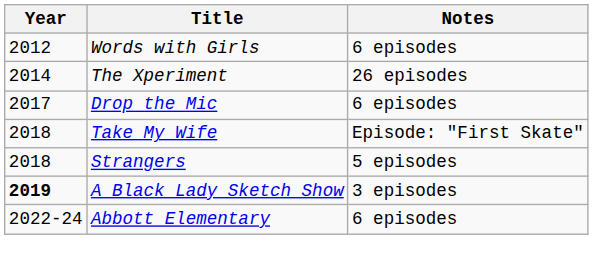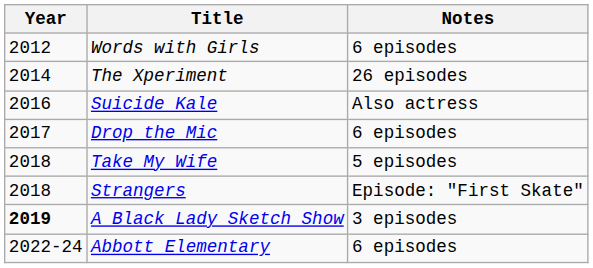 <table class="wikitable">
 <tr>
 <th>Year</th>
 <th>Title</th>
 <th>Notes</th>
 </tr>
 <tr>
 <td>2012</td>
 <td><em> Words with Girls</em></td>
 <td>6 episodes</td>
 </tr>
 <tr>
 <td>2014</td>
 <td><em> The Xperiment</em></td>
 <td>26 episodes</td>
 </tr>
 <tr>
+<td>2016</td>
+<td><em><a href='#'>Suicide Kale</a></em></td>
+<td>Also actress</td>
+</tr>
+<tr>
 <td>2017</td>
 <td><em><a href='#'>Drop the Mic</a></em></td>
 <td>6 episodes</td>
 </tr>
 <tr>
 <td>2018</td>
 <td><a href='#'><em> Take My Wife</em></a></td>
-<td>Episode: "First Skate"</td>
+<td>5 episodes</td>
 </tr>
 <tr>
 <td>2018</td>
 <td><a href='#'><em> Strangers</em></a></td>
-<td>5 episodes</td>
+<td>Episode: "First Skate"</td>
 </tr>
 <tr>
 <td><strong>2019</strong></td>
 <td><em><a href='#'>A Black Lady Sketch Show</a></em></td>
 <td>3 episodes</td>
 </tr>
 <tr>
 <td>2022-24</td>
 <td><em><a href='#'>Abbott Elementary</a></em></td>
 <td>6 episodes</td>
 </tr>
 </table>
